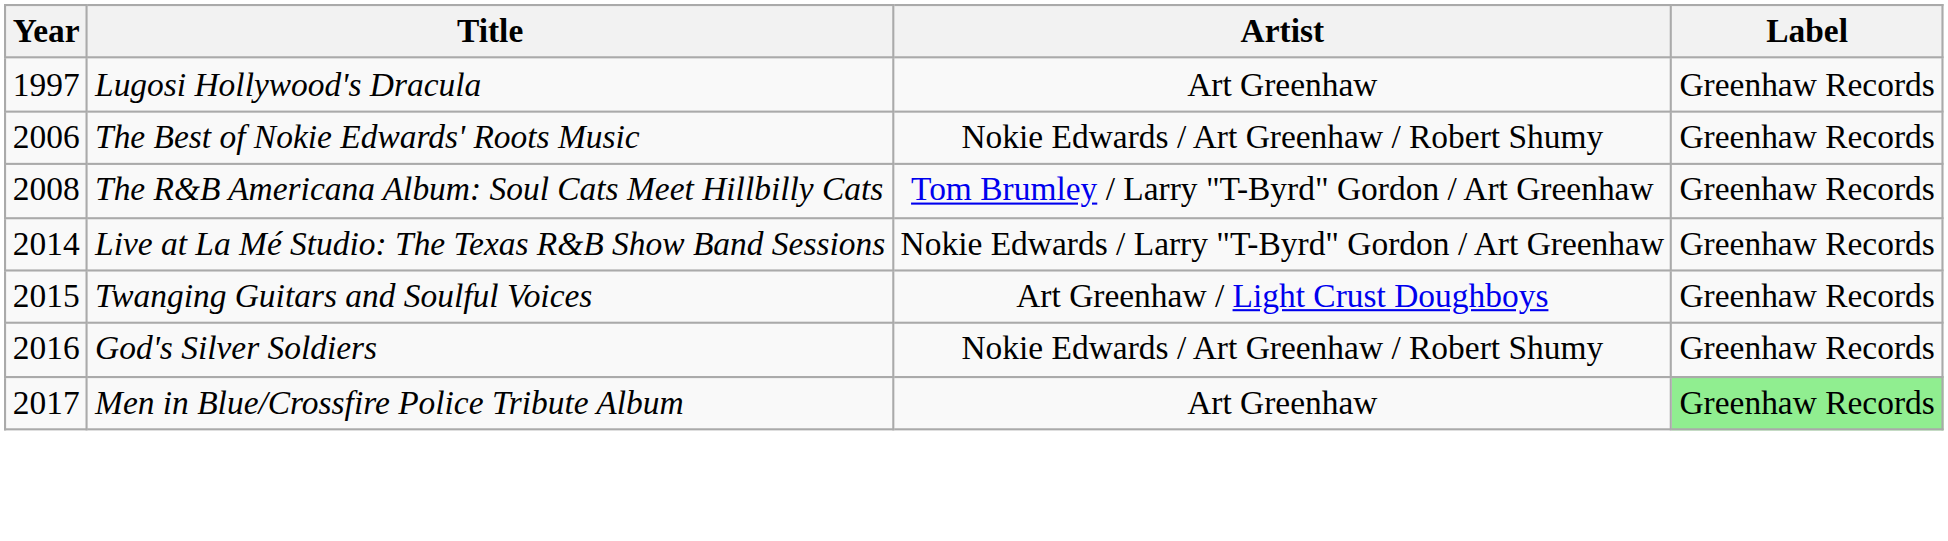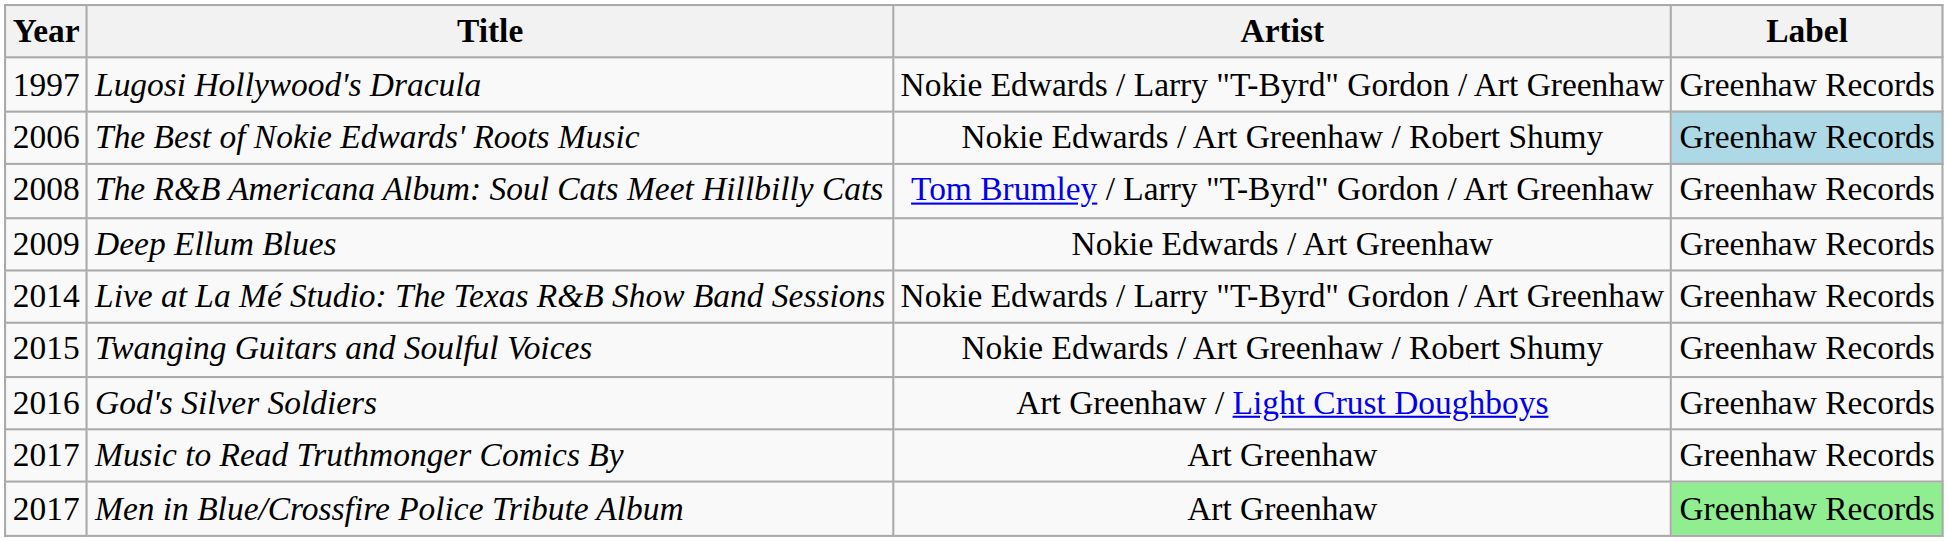 <table class="wikitable sortable">
 <tr>
 <th>Year</th>
 <th>Title</th>
 <th>Artist</th>
 <th>Label</th>
 </tr>
 <tr>
 <td>1997</td>
 <td><em>Lugosi Hollywood's Dracula</em></td>
-<td align="center">Art Greenhaw</td>
+<td align="center">Nokie Edwards / Larry "T-Byrd" Gordon / Art Greenhaw</td>
 <td>Greenhaw Records</td>
 </tr>
 <tr>
 <td>2006</td>
 <td><em>The Best of Nokie Edwards' Roots Music</em></td>
 <td align="center">Nokie Edwards / Art Greenhaw / Robert Shumy</td>
-<td>Greenhaw Records</td>
+<td style="background: lightblue;">Greenhaw Records</td>
 </tr>
 <tr>
 <td>2008</td>
 <td><em>The R&B Americana Album: Soul Cats Meet Hillbilly Cats</em></td>
 <td align="center"><a href='#'>Tom Brumley</a> / Larry "T-Byrd" Gordon / Art Greenhaw</td>
+<td>Greenhaw Records</td>
+</tr>
+<tr>
+<td>2009</td>
+<td><em>Deep Ellum Blues</em></td>
+<td align="center">Nokie Edwards / Art Greenhaw</td>
 <td>Greenhaw Records</td>
 </tr>
 <tr>
 <td>2014</td>
 <td><em>Live at La Mé Studio: The Texas R&B Show Band Sessions</em></td>
 <td align="center">Nokie Edwards / Larry "T-Byrd" Gordon / Art Greenhaw</td>
 <td>Greenhaw Records</td>
 </tr>
 <tr>
 <td>2015</td>
 <td><em>Twanging Guitars and Soulful Voices</em></td>
-<td align="center">Art Greenhaw / <a href='#'>Light Crust Doughboys</a></td>
+<td align="center">Nokie Edwards / Art Greenhaw / Robert Shumy</td>
 <td>Greenhaw Records</td>
 </tr>
 <tr>
 <td>2016</td>
 <td><em>God's Silver Soldiers</em></td>
-<td align="center">Nokie Edwards / Art Greenhaw / Robert Shumy</td>
+<td align="center">Art Greenhaw / <a href='#'>Light Crust Doughboys</a></td>
+<td>Greenhaw Records</td>
+</tr>
+<tr>
+<td>2017</td>
+<td><em>Music to Read Truthmonger Comics By</em></td>
+<td align="center">Art Greenhaw</td>
 <td>Greenhaw Records</td>
 </tr>
 <tr>
 <td>2017</td>
 <td><em>Men in Blue/Crossfire Police Tribute Album</em></td>
 <td align="center">Art Greenhaw</td>
 <td style="background: lightgreen;">Greenhaw Records</td>
 </tr>
 </table>
